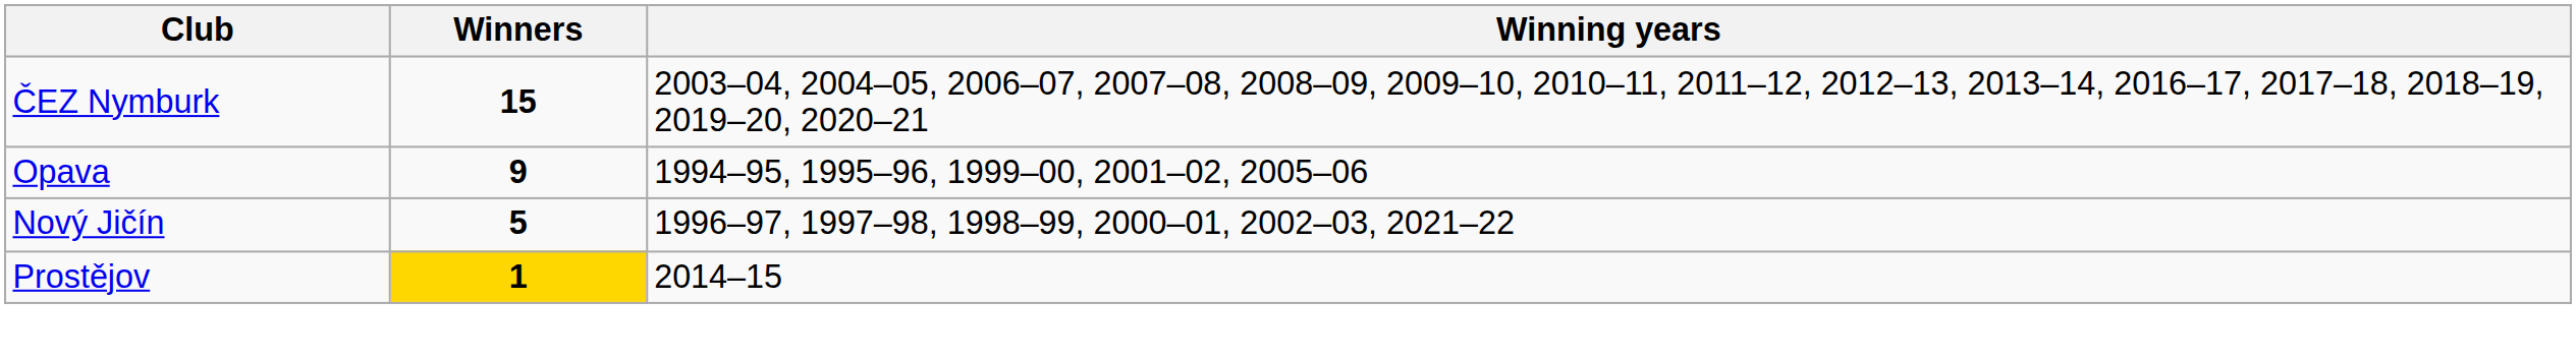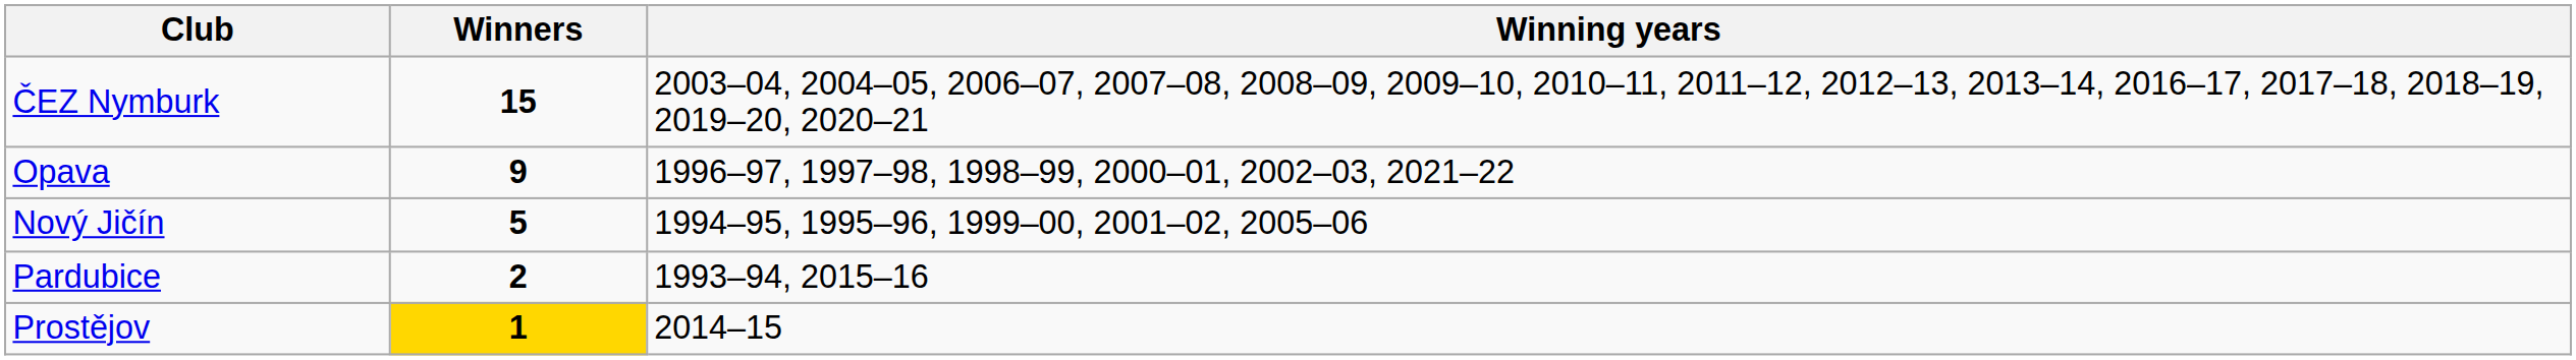 <table class="wikitable">
 <tr>
 <th style="width:15%;">Club</th>
 <th style="width:10%;">Winners</th>
 <th style="width:75%;">Winning years</th>
 </tr>
 <tr>
 <td><a href='#'>ČEZ Nymburk</a></td>
 <td style="text-align:center;"><strong>15</strong></td>
 <td>2003–04, 2004–05, 2006–07, 2007–08, 2008–09, 2009–10, 2010–11, 2011–12, 2012–13, 2013–14, 2016–17, 2017–18, 2018–19, 2019–20, 2020–21</td>
 </tr>
 <tr>
 <td><a href='#'>Opava</a></td>
 <td style="text-align:center;"><strong>9</strong></td>
-<td>1994–95, 1995–96, 1999–00, 2001–02, 2005–06</td>
+<td>1996–97, 1997–98, 1998–99, 2000–01, 2002–03, 2021–22</td>
 </tr>
 <tr>
 <td><a href='#'>Nový Jičín</a></td>
 <td style="text-align:center;"><strong>5</strong></td>
-<td>1996–97, 1997–98, 1998–99, 2000–01, 2002–03, 2021–22</td>
+<td>1994–95, 1995–96, 1999–00, 2001–02, 2005–06</td>
+</tr>
+<tr>
+<td><a href='#'>Pardubice</a></td>
+<td style="text-align:center;"><strong>2</strong></td>
+<td>1993–94, 2015–16</td>
 </tr>
 <tr>
 <td><a href='#'>Prostějov</a></td>
 <td style="background: gold; text-align:center;"><strong>1</strong></td>
 <td>2014–15</td>
 </tr>
 </table>
